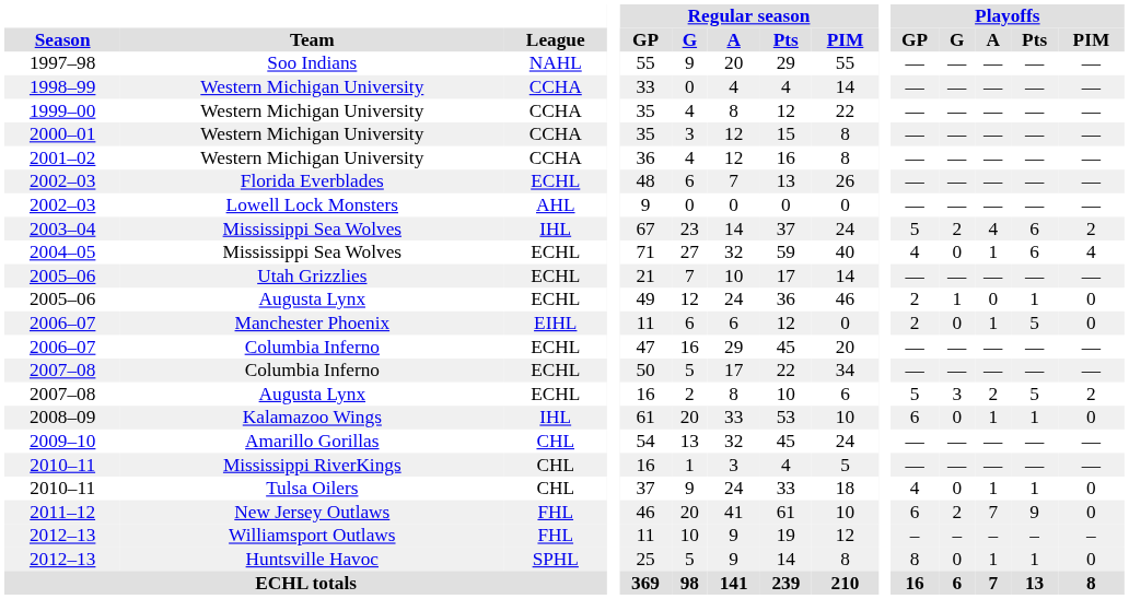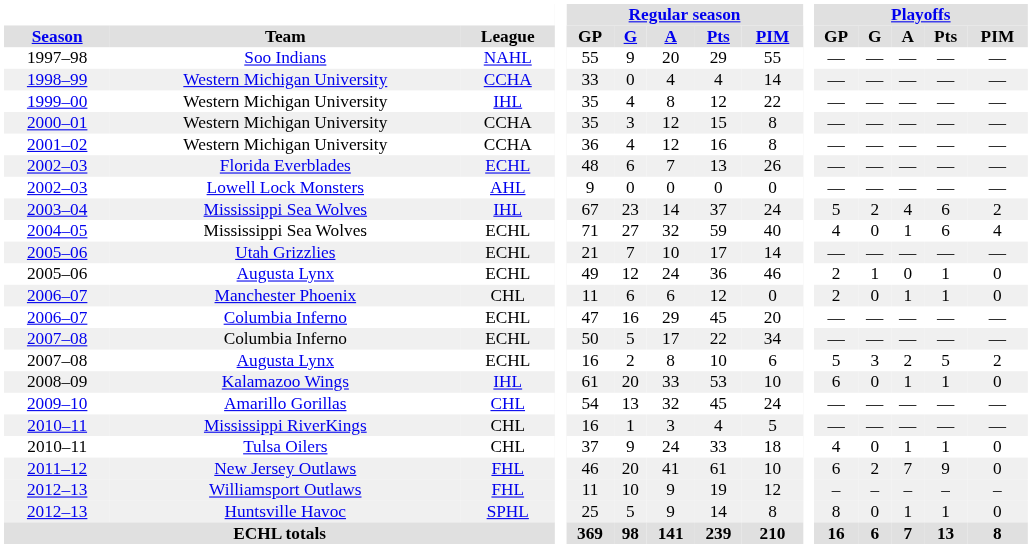 <table BORDER="0" CELLPADDING="1" CELLSPACING="0" width="75%" style="text-align:center">
 <tr bgcolor="#e0e0e0">
 <th colspan="3" bgcolor="#ffffff"> </th>
 <th rowspan="99" bgcolor="#ffffff"> </th>
 <th colspan="5"><a href='#'>Regular season</a></th>
 <th rowspan="99" bgcolor="#ffffff"> </th>
 <th colspan="5"><a href='#'>Playoffs</a></th>
 </tr>
 <tr bgcolor="#e0e0e0">
 <th><a href='#'>Season</a></th>
 <th>Team</th>
 <th>League</th>
 <th>GP</th>
 <th><a href='#'>G</a></th>
 <th><a href='#'>A</a></th>
 <th><a href='#'>Pts</a></th>
 <th><a href='#'>PIM</a></th>
 <th>GP</th>
 <th>G</th>
 <th>A</th>
 <th>Pts</th>
 <th>PIM</th>
 </tr>
 <tr ALIGN="center">
 <td>1997–98</td>
 <td><a href='#'>Soo Indians</a></td>
 <td><a href='#'>NAHL</a></td>
 <td>55</td>
 <td>9</td>
 <td>20</td>
 <td>29</td>
 <td>55</td>
 <td>—</td>
 <td>—</td>
 <td>—</td>
 <td>—</td>
 <td>—</td>
 </tr>
 <tr ALIGN="center" bgcolor="#f0f0f0">
 <td><a href='#'>1998–99</a></td>
 <td><a href='#'>Western Michigan University</a></td>
 <td><a href='#'>CCHA</a></td>
 <td>33</td>
 <td>0</td>
 <td>4</td>
 <td>4</td>
 <td>14</td>
 <td>—</td>
 <td>—</td>
 <td>—</td>
 <td>—</td>
 <td>—</td>
 </tr>
 <tr ALIGN="center">
 <td><a href='#'>1999–00</a></td>
 <td>Western Michigan University</td>
-<td>CCHA</td>
+<td><a href='#'>IHL</a></td>
 <td>35</td>
 <td>4</td>
 <td>8</td>
 <td>12</td>
 <td>22</td>
 <td>—</td>
 <td>—</td>
 <td>—</td>
 <td>—</td>
 <td>—</td>
 </tr>
 <tr ALIGN="center" bgcolor="#f0f0f0">
 <td><a href='#'>2000–01</a></td>
 <td>Western Michigan University</td>
 <td>CCHA</td>
 <td>35</td>
 <td>3</td>
 <td>12</td>
 <td>15</td>
 <td>8</td>
 <td>—</td>
 <td>—</td>
 <td>—</td>
 <td>—</td>
 <td>—</td>
 </tr>
 <tr ALIGN="center">
 <td><a href='#'>2001–02</a></td>
 <td>Western Michigan University</td>
 <td>CCHA</td>
 <td>36</td>
 <td>4</td>
 <td>12</td>
 <td>16</td>
 <td>8</td>
 <td>—</td>
 <td>—</td>
 <td>—</td>
 <td>—</td>
 <td>—</td>
 </tr>
 <tr ALIGN="center" bgcolor="#f0f0f0">
 <td><a href='#'>2002–03</a></td>
 <td><a href='#'>Florida Everblades</a></td>
 <td><a href='#'>ECHL</a></td>
 <td>48</td>
 <td>6</td>
 <td>7</td>
 <td>13</td>
 <td>26</td>
 <td>—</td>
 <td>—</td>
 <td>—</td>
 <td>—</td>
 <td>—</td>
 </tr>
 <tr ALIGN="center">
 <td><a href='#'>2002–03</a></td>
 <td><a href='#'>Lowell Lock Monsters</a></td>
 <td><a href='#'>AHL</a></td>
 <td>9</td>
 <td>0</td>
 <td>0</td>
 <td>0</td>
 <td>0</td>
 <td>—</td>
 <td>—</td>
 <td>—</td>
 <td>—</td>
 <td>—</td>
 </tr>
 <tr ALIGN="center" bgcolor="#f0f0f0">
 <td><a href='#'>2003–04</a></td>
 <td><a href='#'>Mississippi Sea Wolves</a></td>
 <td><a href='#'>IHL</a></td>
 <td>67</td>
 <td>23</td>
 <td>14</td>
 <td>37</td>
 <td>24</td>
 <td>5</td>
 <td>2</td>
 <td>4</td>
 <td>6</td>
 <td>2</td>
 </tr>
 <tr ALIGN="center">
 <td><a href='#'>2004–05</a></td>
 <td>Mississippi Sea Wolves</td>
 <td>ECHL</td>
 <td>71</td>
 <td>27</td>
 <td>32</td>
 <td>59</td>
 <td>40</td>
 <td>4</td>
 <td>0</td>
 <td>1</td>
 <td>6</td>
 <td>4</td>
 </tr>
 <tr ALIGN="center" bgcolor="#f0f0f0">
 <td><a href='#'>2005–06</a></td>
 <td><a href='#'>Utah Grizzlies</a></td>
 <td>ECHL</td>
 <td>21</td>
 <td>7</td>
 <td>10</td>
 <td>17</td>
 <td>14</td>
 <td>—</td>
 <td>—</td>
 <td>—</td>
 <td>—</td>
 <td>—</td>
 </tr>
 <tr ALIGN="center">
 <td>2005–06</td>
 <td><a href='#'>Augusta Lynx</a></td>
 <td>ECHL</td>
 <td>49</td>
 <td>12</td>
 <td>24</td>
 <td>36</td>
 <td>46</td>
 <td>2</td>
 <td>1</td>
 <td>0</td>
 <td>1</td>
 <td>0</td>
 </tr>
 <tr ALIGN="center" bgcolor="#f0f0f0">
 <td><a href='#'>2006–07</a></td>
 <td><a href='#'>Manchester Phoenix</a></td>
-<td><a href='#'>EIHL</a></td>
+<td>CHL</td>
 <td>11</td>
 <td>6</td>
 <td>6</td>
 <td>12</td>
 <td>0</td>
 <td>2</td>
 <td>0</td>
 <td>1</td>
-<td>5</td>
+<td>1</td>
 <td>0</td>
 </tr>
 <tr ALIGN="center">
 <td><a href='#'>2006–07</a></td>
 <td><a href='#'>Columbia Inferno</a></td>
 <td>ECHL</td>
 <td>47</td>
 <td>16</td>
 <td>29</td>
 <td>45</td>
 <td>20</td>
 <td>—</td>
 <td>—</td>
 <td>—</td>
 <td>—</td>
 <td>—</td>
 </tr>
 <tr ALIGN="center" bgcolor="#f0f0f0">
 <td><a href='#'>2007–08</a></td>
 <td>Columbia Inferno</td>
 <td>ECHL</td>
 <td>50</td>
 <td>5</td>
 <td>17</td>
 <td>22</td>
 <td>34</td>
 <td>—</td>
 <td>—</td>
 <td>—</td>
 <td>—</td>
 <td>—</td>
 </tr>
 <tr ALIGN="center">
 <td>2007–08</td>
 <td><a href='#'>Augusta Lynx</a></td>
 <td>ECHL</td>
 <td>16</td>
 <td>2</td>
 <td>8</td>
 <td>10</td>
 <td>6</td>
 <td>5</td>
 <td>3</td>
 <td>2</td>
 <td>5</td>
 <td>2</td>
 </tr>
 <tr ALIGN="center" bgcolor="#f0f0f0">
 <td>2008–09</td>
 <td><a href='#'>Kalamazoo Wings</a></td>
 <td><a href='#'>IHL</a></td>
 <td>61</td>
 <td>20</td>
 <td>33</td>
 <td>53</td>
 <td>10</td>
 <td>6</td>
 <td>0</td>
 <td>1</td>
 <td>1</td>
 <td>0</td>
 </tr>
 <tr ALIGN="center">
 <td><a href='#'>2009–10</a></td>
 <td><a href='#'>Amarillo Gorillas</a></td>
 <td><a href='#'>CHL</a></td>
 <td>54</td>
 <td>13</td>
 <td>32</td>
 <td>45</td>
 <td>24</td>
 <td>—</td>
 <td>—</td>
 <td>—</td>
 <td>—</td>
 <td>—</td>
 </tr>
 <tr ALIGN="center" bgcolor="#f0f0f0">
 <td><a href='#'>2010–11</a></td>
 <td><a href='#'>Mississippi RiverKings</a></td>
 <td>CHL</td>
 <td>16</td>
 <td>1</td>
 <td>3</td>
 <td>4</td>
 <td>5</td>
 <td>—</td>
 <td>—</td>
 <td>—</td>
 <td>—</td>
 <td>—</td>
 </tr>
 <tr ALIGN="center">
 <td>2010–11</td>
 <td><a href='#'>Tulsa Oilers</a></td>
 <td>CHL</td>
 <td>37</td>
 <td>9</td>
 <td>24</td>
 <td>33</td>
 <td>18</td>
 <td>4</td>
 <td>0</td>
 <td>1</td>
 <td>1</td>
 <td>0</td>
 </tr>
 <tr align="center" bgcolor="#f0f0f0">
 <td><a href='#'>2011–12</a></td>
 <td><a href='#'>New Jersey Outlaws</a></td>
 <td><a href='#'>FHL</a></td>
 <td>46</td>
 <td>20</td>
 <td>41</td>
 <td>61</td>
 <td>10</td>
 <td>6</td>
 <td>2</td>
 <td>7</td>
 <td>9</td>
 <td>0</td>
 </tr>
 <tr align="center" bgcolor="#f0f0f0">
 <td><a href='#'>2012–13</a></td>
 <td><a href='#'>Williamsport Outlaws</a></td>
 <td><a href='#'>FHL</a></td>
 <td>11</td>
 <td>10</td>
 <td>9</td>
 <td>19</td>
 <td>12</td>
 <td>–</td>
 <td>–</td>
 <td>–</td>
 <td>–</td>
 <td>–</td>
 </tr>
 <tr align="center" bgcolor="#f0f0f0">
 <td><a href='#'>2012–13</a></td>
 <td><a href='#'>Huntsville Havoc</a></td>
 <td><a href='#'>SPHL</a></td>
 <td>25</td>
 <td>5</td>
 <td>9</td>
 <td>14</td>
 <td>8</td>
 <td>8</td>
 <td>0</td>
 <td>1</td>
 <td>1</td>
 <td>0</td>
 </tr>
 <tr bgcolor="#e0e0e0">
 <th colspan="3">ECHL totals</th>
 <th>369</th>
 <th>98</th>
 <th>141</th>
 <th>239</th>
 <th>210</th>
 <th>16</th>
 <th>6</th>
 <th>7</th>
 <th>13</th>
 <th>8</th>
 </tr>
 </table>
